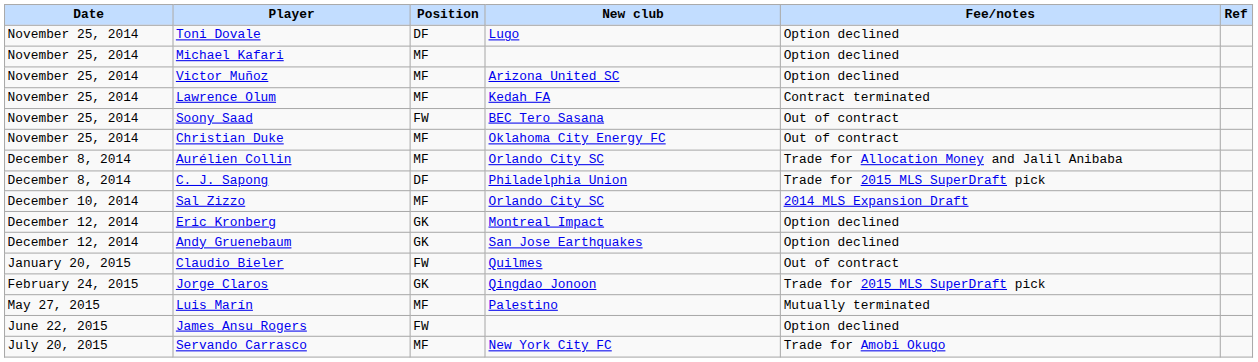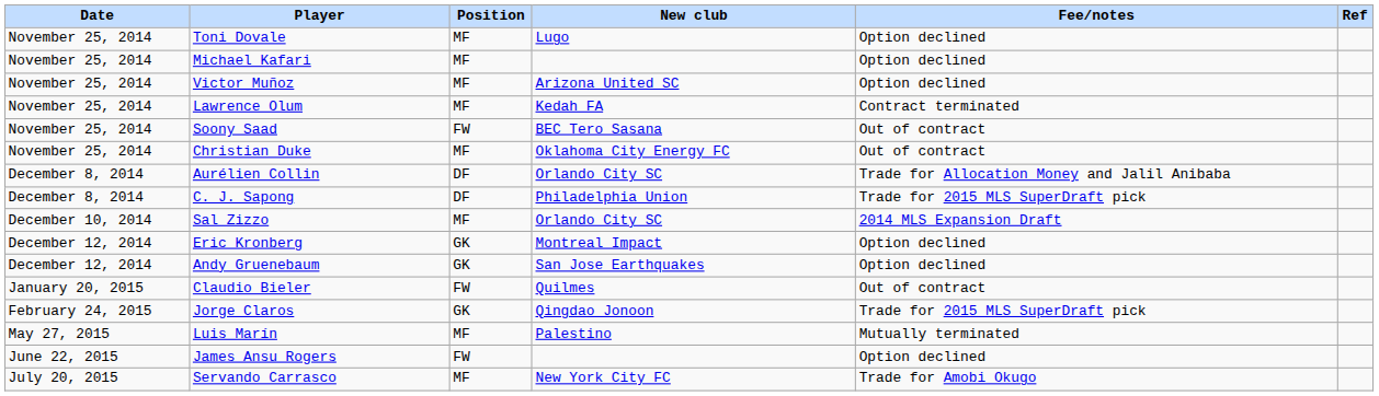 <table class="wikitable sortable" style="width:95%; text-align:center; font-size:95%; text-align:left;">
 <tr>
 <th style="background:#c2ddff; width:140px;">Date</th>
 <th style="background:#c2ddff; width:200px;">Player</th>
 <th style="background:#c2ddff; width:25px;">Position</th>
 <th style="background:#c2ddff; width:250px;">New club</th>
 <th style="background:#c2ddff; width:375px;">Fee/notes</th>
 <th style="background:#c2ddff; width:15px;">Ref</th>
 </tr>
 <tr>
 <td>November 25, 2014</td>
 <td> <a href='#'>Toni Dovale</a></td>
-<td>DF</td>
+<td>MF</td>
 <td> <a href='#'>Lugo</a></td>
 <td>Option declined</td>
 <td></td>
 </tr>
 <tr>
 <td>November 25, 2014</td>
 <td> <a href='#'>Michael Kafari</a></td>
 <td>MF</td>
 <td></td>
 <td>Option declined</td>
 <td></td>
 </tr>
 <tr>
 <td>November 25, 2014</td>
 <td> <a href='#'>Victor Muñoz</a></td>
 <td>MF</td>
 <td> <a href='#'>Arizona United SC</a></td>
 <td>Option declined</td>
 <td></td>
 </tr>
 <tr>
 <td>November 25, 2014</td>
 <td> <a href='#'>Lawrence Olum</a></td>
 <td>MF</td>
 <td> <a href='#'>Kedah FA</a></td>
 <td>Contract terminated</td>
 <td></td>
 </tr>
 <tr>
 <td>November 25, 2014</td>
 <td> <a href='#'>Soony Saad</a></td>
 <td>FW</td>
 <td> <a href='#'>BEC Tero Sasana</a></td>
 <td>Out of contract</td>
 <td></td>
 </tr>
 <tr>
 <td>November 25, 2014</td>
 <td> <a href='#'>Christian Duke</a></td>
 <td>MF</td>
 <td> <a href='#'>Oklahoma City Energy FC</a></td>
 <td>Out of contract</td>
 <td></td>
 </tr>
 <tr>
 <td>December 8, 2014</td>
 <td> <a href='#'>Aurélien Collin</a></td>
-<td>MF</td>
+<td>DF</td>
 <td> <a href='#'>Orlando City SC</a></td>
 <td>Trade for <a href='#'>Allocation Money</a> and Jalil Anibaba</td>
 <td></td>
 </tr>
 <tr>
 <td>December 8, 2014</td>
 <td> <a href='#'>C. J. Sapong</a></td>
 <td>DF</td>
 <td> <a href='#'>Philadelphia Union</a></td>
 <td>Trade for <a href='#'>2015 MLS SuperDraft</a> pick</td>
 <td></td>
 </tr>
 <tr>
 <td>December 10, 2014</td>
 <td> <a href='#'>Sal Zizzo</a></td>
 <td>MF</td>
 <td> <a href='#'>Orlando City SC</a></td>
 <td><a href='#'>2014 MLS Expansion Draft</a></td>
 <td></td>
 </tr>
 <tr>
 <td>December 12, 2014</td>
 <td> <a href='#'>Eric Kronberg</a></td>
 <td>GK</td>
 <td> <a href='#'>Montreal Impact</a></td>
 <td>Option declined</td>
 <td></td>
 </tr>
 <tr>
 <td>December 12, 2014</td>
 <td> <a href='#'>Andy Gruenebaum</a></td>
 <td>GK</td>
 <td> <a href='#'>San Jose Earthquakes</a></td>
 <td>Option declined</td>
 <td></td>
 </tr>
 <tr>
 <td>January 20, 2015</td>
 <td> <a href='#'>Claudio Bieler</a></td>
 <td>FW</td>
 <td> <a href='#'>Quilmes</a></td>
 <td>Out of contract</td>
 <td></td>
 </tr>
 <tr>
 <td>February 24, 2015</td>
 <td> <a href='#'>Jorge Claros</a></td>
 <td>GK</td>
 <td> <a href='#'>Qingdao Jonoon</a></td>
 <td>Trade for <a href='#'>2015 MLS SuperDraft</a> pick</td>
 <td></td>
 </tr>
 <tr>
 <td>May 27, 2015</td>
 <td> <a href='#'>Luis Marín</a></td>
 <td>MF</td>
 <td> <a href='#'>Palestino</a></td>
 <td>Mutually terminated</td>
 <td></td>
 </tr>
 <tr>
 <td>June 22, 2015</td>
 <td> <a href='#'>James Ansu Rogers</a></td>
 <td>FW</td>
 <td></td>
 <td>Option declined</td>
 <td></td>
 </tr>
 <tr>
 <td>July 20, 2015</td>
 <td> <a href='#'>Servando Carrasco</a></td>
 <td>MF</td>
 <td> <a href='#'>New York City FC</a></td>
 <td>Trade for <a href='#'>Amobi Okugo</a></td>
 <td></td>
 </tr>
 </table>
